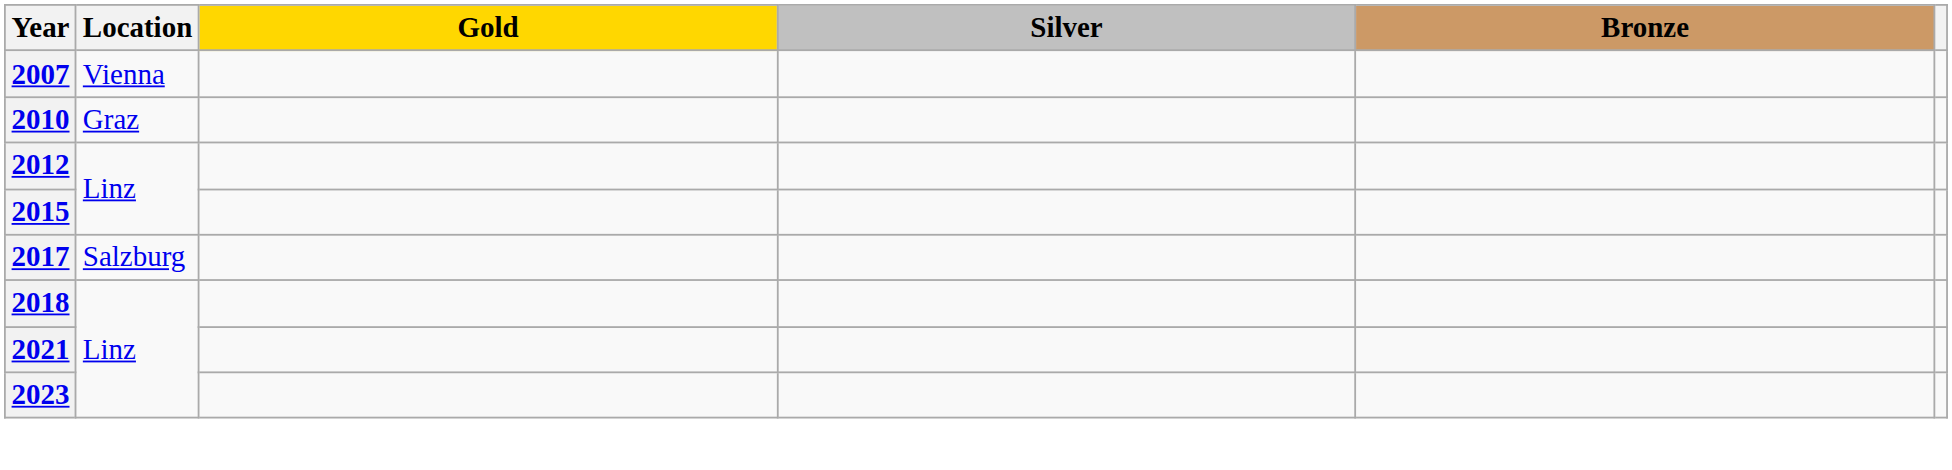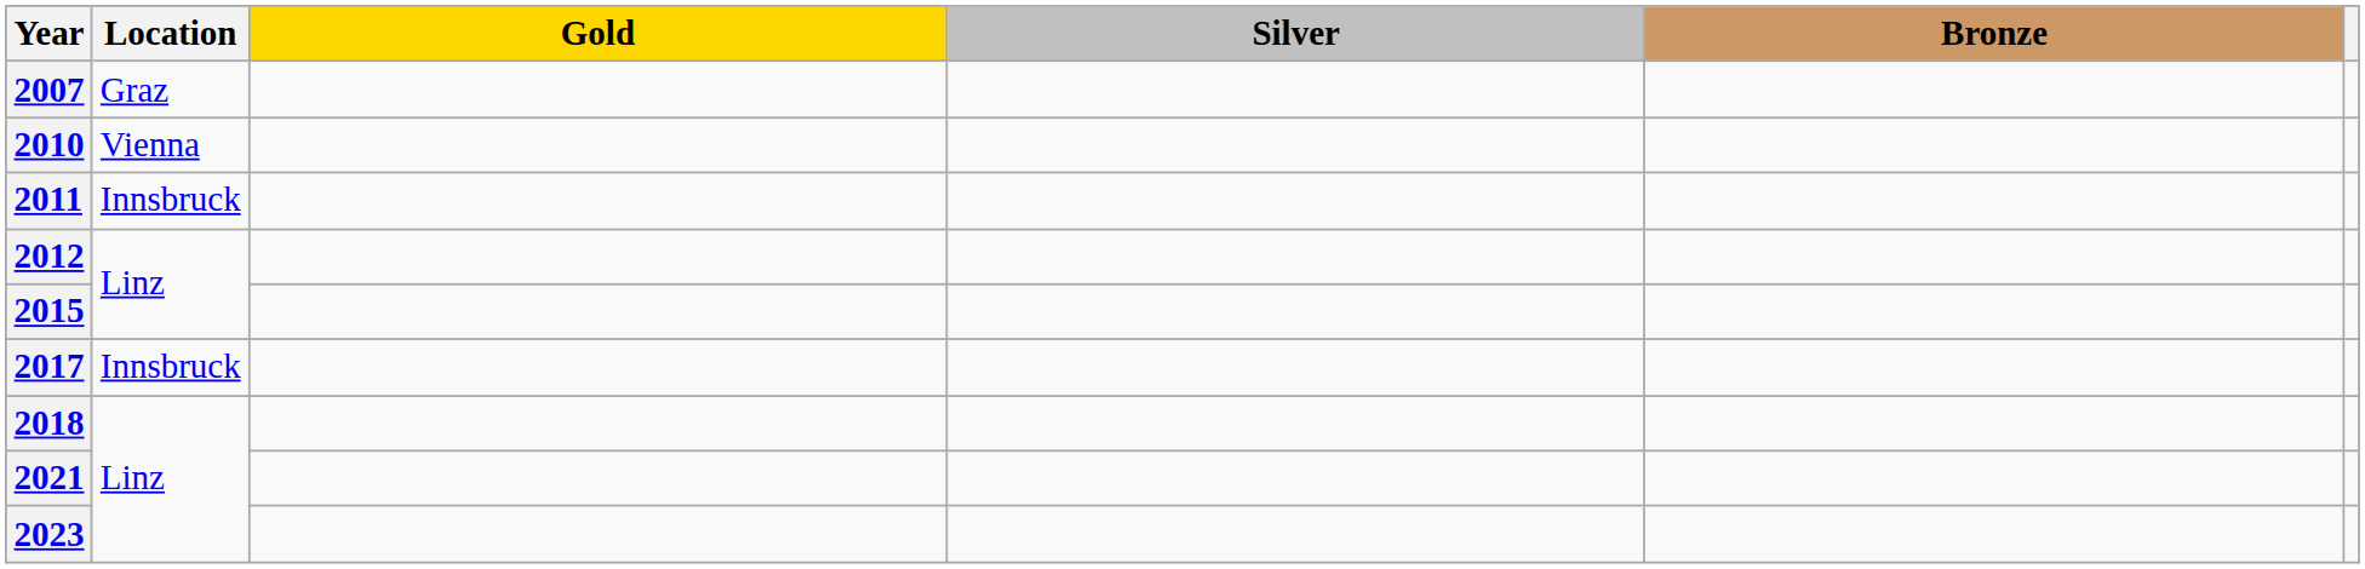 <table class="wikitable unsortable" style="text-align:left; width:85%">
 <tr>
 <th scope="col" style="text-align:center">Year</th>
 <th scope="col" style="text-align:center">Location</th>
 <td scope="col" style="text-align:center; width:30%; background:gold"><strong>Gold</strong></td>
 <td scope="col" style="text-align:center; width:30%; background:silver"><strong>Silver</strong></td>
 <td scope="col" style="text-align:center; width:30%; background:#c96"><strong>Bronze</strong></td>
 <th scope="col" style="text-align:center"></th>
 </tr>
 <tr>
 <th scope="row" style="text-align:left"><a href='#'>2007</a></th>
+<td><a href='#'>Graz</a></td>
+<td></td>
+<td></td>
+<td></td>
+<td></td>
+</tr>
+<tr>
+<th scope="row" style="text-align:left"><a href='#'>2010</a></th>
 <td><a href='#'>Vienna</a></td>
 <td></td>
 <td></td>
 <td></td>
 <td></td>
 </tr>
 <tr>
-<th scope="row" style="text-align:left"><a href='#'>2010</a></th>
-<td><a href='#'>Graz</a></td>
+<th scope="row" style="text-align:left"><a href='#'>2011</a></th>
+<td><a href='#'>Innsbruck</a></td>
 <td></td>
 <td></td>
 <td></td>
 <td></td>
 </tr>
 <tr>
 <th scope="row" style="text-align:left"><a href='#'>2012</a></th>
 <td rowspan="2"><a href='#'>Linz</a></td>
 <td></td>
 <td></td>
 <td></td>
 <td></td>
 </tr>
 <tr>
 <th scope="row" style="text-align:left"><a href='#'>2015</a></th>
 <td></td>
 <td></td>
 <td></td>
 <td></td>
 </tr>
 <tr>
 <th scope="row" style="text-align:left"><a href='#'>2017</a></th>
-<td><a href='#'>Salzburg</a></td>
+<td><a href='#'>Innsbruck</a></td>
 <td></td>
 <td></td>
 <td></td>
 <td></td>
 </tr>
 <tr>
 <th scope="row" style="text-align:left"><a href='#'>2018</a></th>
 <td rowspan="3"><a href='#'>Linz</a></td>
 <td></td>
 <td></td>
 <td></td>
 <td></td>
 </tr>
 <tr>
 <th scope="row" style="text-align:left"><a href='#'>2021</a></th>
 <td></td>
 <td></td>
 <td></td>
 <td></td>
 </tr>
 <tr>
 <th scope="row" style="text-align:left"><a href='#'>2023</a></th>
 <td></td>
 <td></td>
 <td></td>
 <td></td>
 </tr>
 </table>
